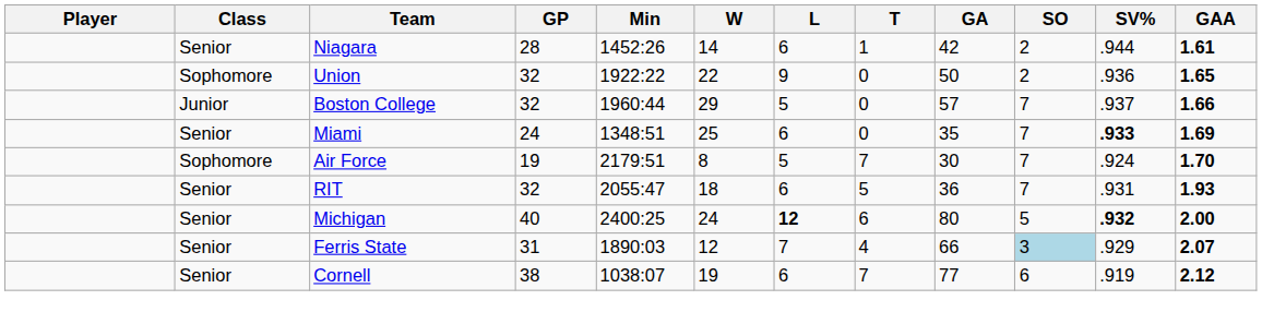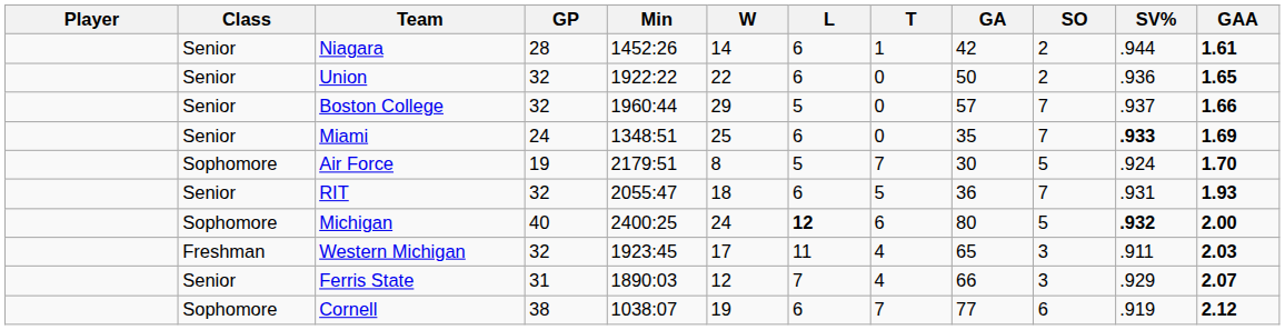 <table class="wikitable sortable">
 <tr>
 <th style="width: 9em;">Player</th>
 <th style="width: 7em;">Class</th>
 <th style="width: 11em;">Team</th>
 <th style="width: 4em;">GP</th>
 <th style="width: 5em;">Min</th>
 <th style="width: 4em;">W</th>
 <th style="width: 4em;">L</th>
 <th style="width: 4em;">T</th>
 <th style="width: 4em;">GA</th>
 <th style="width: 4em;">SO</th>
 <th style="width: 4em;">SV%</th>
 <th style="width: 4em;">GAA</th>
 </tr>
 <tr>
 <td></td>
 <td>Senior</td>
 <td><a href='#'>Niagara</a></td>
 <td>28</td>
 <td>1452:26</td>
 <td>14</td>
 <td>6</td>
 <td>1</td>
 <td>42</td>
 <td>2</td>
 <td>.944</td>
 <td><strong>1.61</strong></td>
 </tr>
 <tr>
 <td></td>
-<td>Sophomore</td>
+<td>Senior</td>
 <td><a href='#'>Union</a></td>
 <td>32</td>
 <td>1922:22</td>
 <td>22</td>
-<td>9</td>
+<td>6</td>
 <td>0</td>
 <td>50</td>
 <td>2</td>
 <td>.936</td>
 <td><strong>1.65</strong></td>
 </tr>
 <tr>
 <td></td>
-<td>Junior</td>
+<td>Senior</td>
 <td><a href='#'>Boston College</a></td>
 <td>32</td>
 <td>1960:44</td>
 <td>29</td>
 <td>5</td>
 <td>0</td>
 <td>57</td>
 <td>7</td>
 <td>.937</td>
 <td><strong>1.66</strong></td>
 </tr>
 <tr>
 <td></td>
 <td>Senior</td>
 <td><a href='#'>Miami</a></td>
 <td>24</td>
 <td>1348:51</td>
 <td>25</td>
 <td>6</td>
 <td>0</td>
 <td>35</td>
 <td>7</td>
 <td><strong>.933</strong></td>
 <td><strong>1.69</strong></td>
 </tr>
 <tr>
 <td></td>
 <td>Sophomore</td>
 <td><a href='#'>Air Force</a></td>
 <td>19</td>
 <td>2179:51</td>
 <td>8</td>
 <td>5</td>
 <td>7</td>
 <td>30</td>
-<td>7</td>
+<td>5</td>
 <td>.924</td>
 <td><strong>1.70</strong></td>
 </tr>
 <tr>
 <td></td>
 <td>Senior</td>
 <td><a href='#'>RIT</a></td>
 <td>32</td>
 <td>2055:47</td>
 <td>18</td>
 <td>6</td>
 <td>5</td>
 <td>36</td>
 <td>7</td>
 <td>.931</td>
 <td><strong>1.93</strong></td>
 </tr>
 <tr>
 <td></td>
-<td>Senior</td>
+<td>Sophomore</td>
 <td><a href='#'>Michigan</a></td>
 <td>40</td>
 <td>2400:25</td>
 <td>24</td>
 <td><strong>12</strong></td>
 <td>6</td>
 <td>80</td>
 <td>5</td>
 <td><strong>.932</strong></td>
 <td><strong>2.00</strong></td>
 </tr>
 <tr>
 <td></td>
+<td>Freshman</td>
+<td><a href='#'>Western Michigan</a></td>
+<td>32</td>
+<td>1923:45</td>
+<td>17</td>
+<td>11</td>
+<td>4</td>
+<td>65</td>
+<td>3</td>
+<td>.911</td>
+<td><strong>2.03</strong></td>
+</tr>
+<tr>
+<td></td>
 <td>Senior</td>
 <td><a href='#'>Ferris State</a></td>
 <td>31</td>
 <td>1890:03</td>
 <td>12</td>
 <td>7</td>
 <td>4</td>
 <td>66</td>
-<td style="background: lightblue;">3</td>
+<td>3</td>
 <td>.929</td>
 <td><strong>2.07</strong></td>
 </tr>
 <tr>
 <td></td>
-<td>Senior</td>
+<td>Sophomore</td>
 <td><a href='#'>Cornell</a></td>
 <td>38</td>
 <td>1038:07</td>
 <td>19</td>
 <td>6</td>
 <td>7</td>
 <td>77</td>
 <td>6</td>
 <td>.919</td>
 <td><strong>2.12</strong></td>
 </tr>
 </table>
